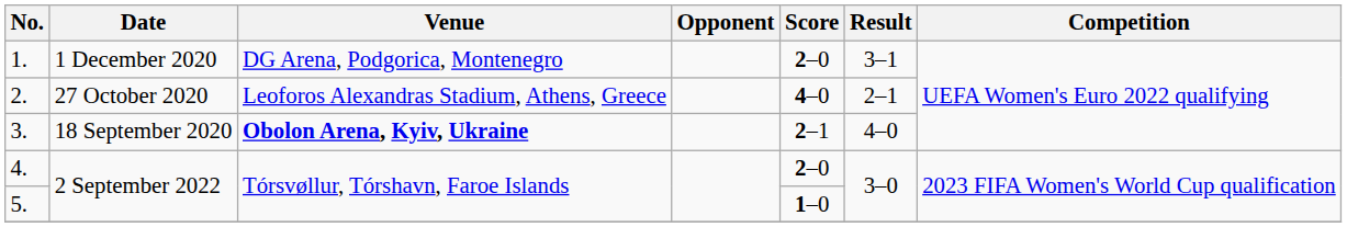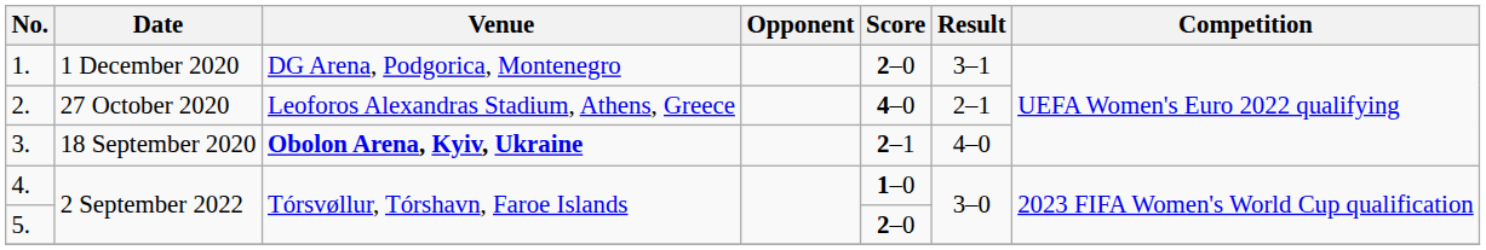 <table class="wikitable">
 <tr>
 <th>No.</th>
 <th>Date</th>
 <th>Venue</th>
 <th>Opponent</th>
 <th>Score</th>
 <th>Result</th>
 <th>Competition</th>
 </tr>
 <tr>
 <td>1.</td>
 <td>1 December 2020</td>
 <td><a href='#'>DG Arena</a>, <a href='#'>Podgorica</a>, <a href='#'>Montenegro</a></td>
 <td></td>
 <td align=center><strong>2</strong>–0</td>
 <td align=center>3–1</td>
 <td rowspan=3><a href='#'>UEFA Women's Euro 2022 qualifying</a></td>
 </tr>
 <tr>
 <td>2.</td>
 <td>27 October 2020</td>
 <td><a href='#'>Leoforos Alexandras Stadium</a>, <a href='#'>Athens</a>, <a href='#'>Greece</a></td>
 <td></td>
 <td align=center><strong>4</strong>–0</td>
 <td align=center>2–1</td>
 </tr>
 <tr>
 <td>3.</td>
 <td>18 September 2020</td>
 <td><strong><a href='#'>Obolon Arena</a>, <a href='#'>Kyiv</a>, <a href='#'>Ukraine</a></strong></td>
 <td></td>
 <td align=center><strong>2</strong>–1</td>
 <td align=center>4–0</td>
 </tr>
 <tr>
 <td>4.</td>
 <td rowspan=2>2 September 2022</td>
 <td rowspan=2><a href='#'>Tórsvøllur</a>, <a href='#'>Tórshavn</a>, <a href='#'>Faroe Islands</a></td>
 <td rowspan=2></td>
-<td align=center><strong>2</strong>–0</td>
+<td align=center><strong>1</strong>–0</td>
 <td rowspan=2 align=center>3–0</td>
 <td rowspan=2><a href='#'>2023 FIFA Women's World Cup qualification</a></td>
 </tr>
 <tr>
 <td>5.</td>
-<td align=center><strong>1</strong>–0</td>
+<td align=center><strong>2</strong>–0</td>
 </tr>
 <tr>
 </tr>
 </table>
